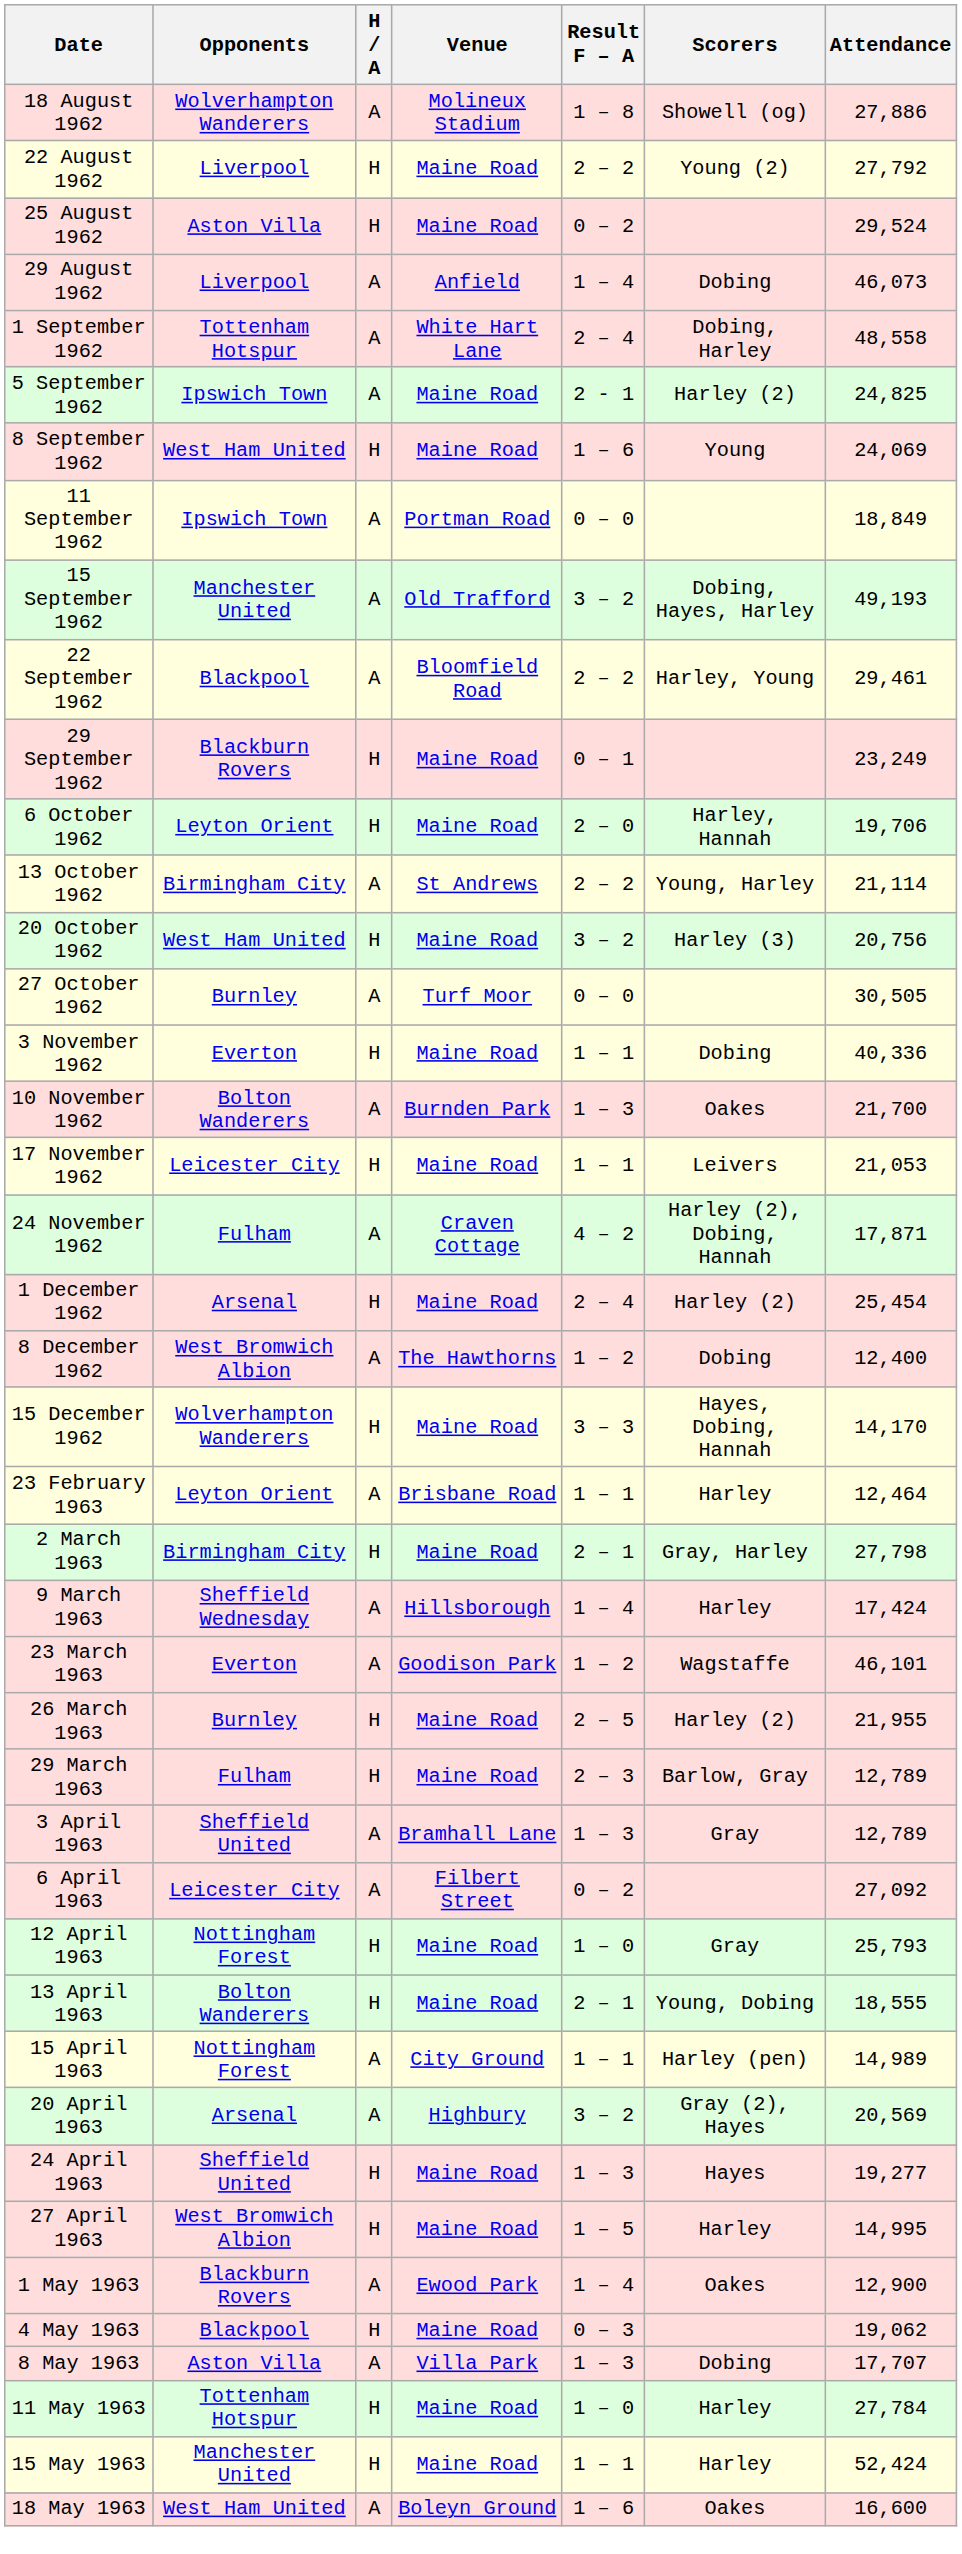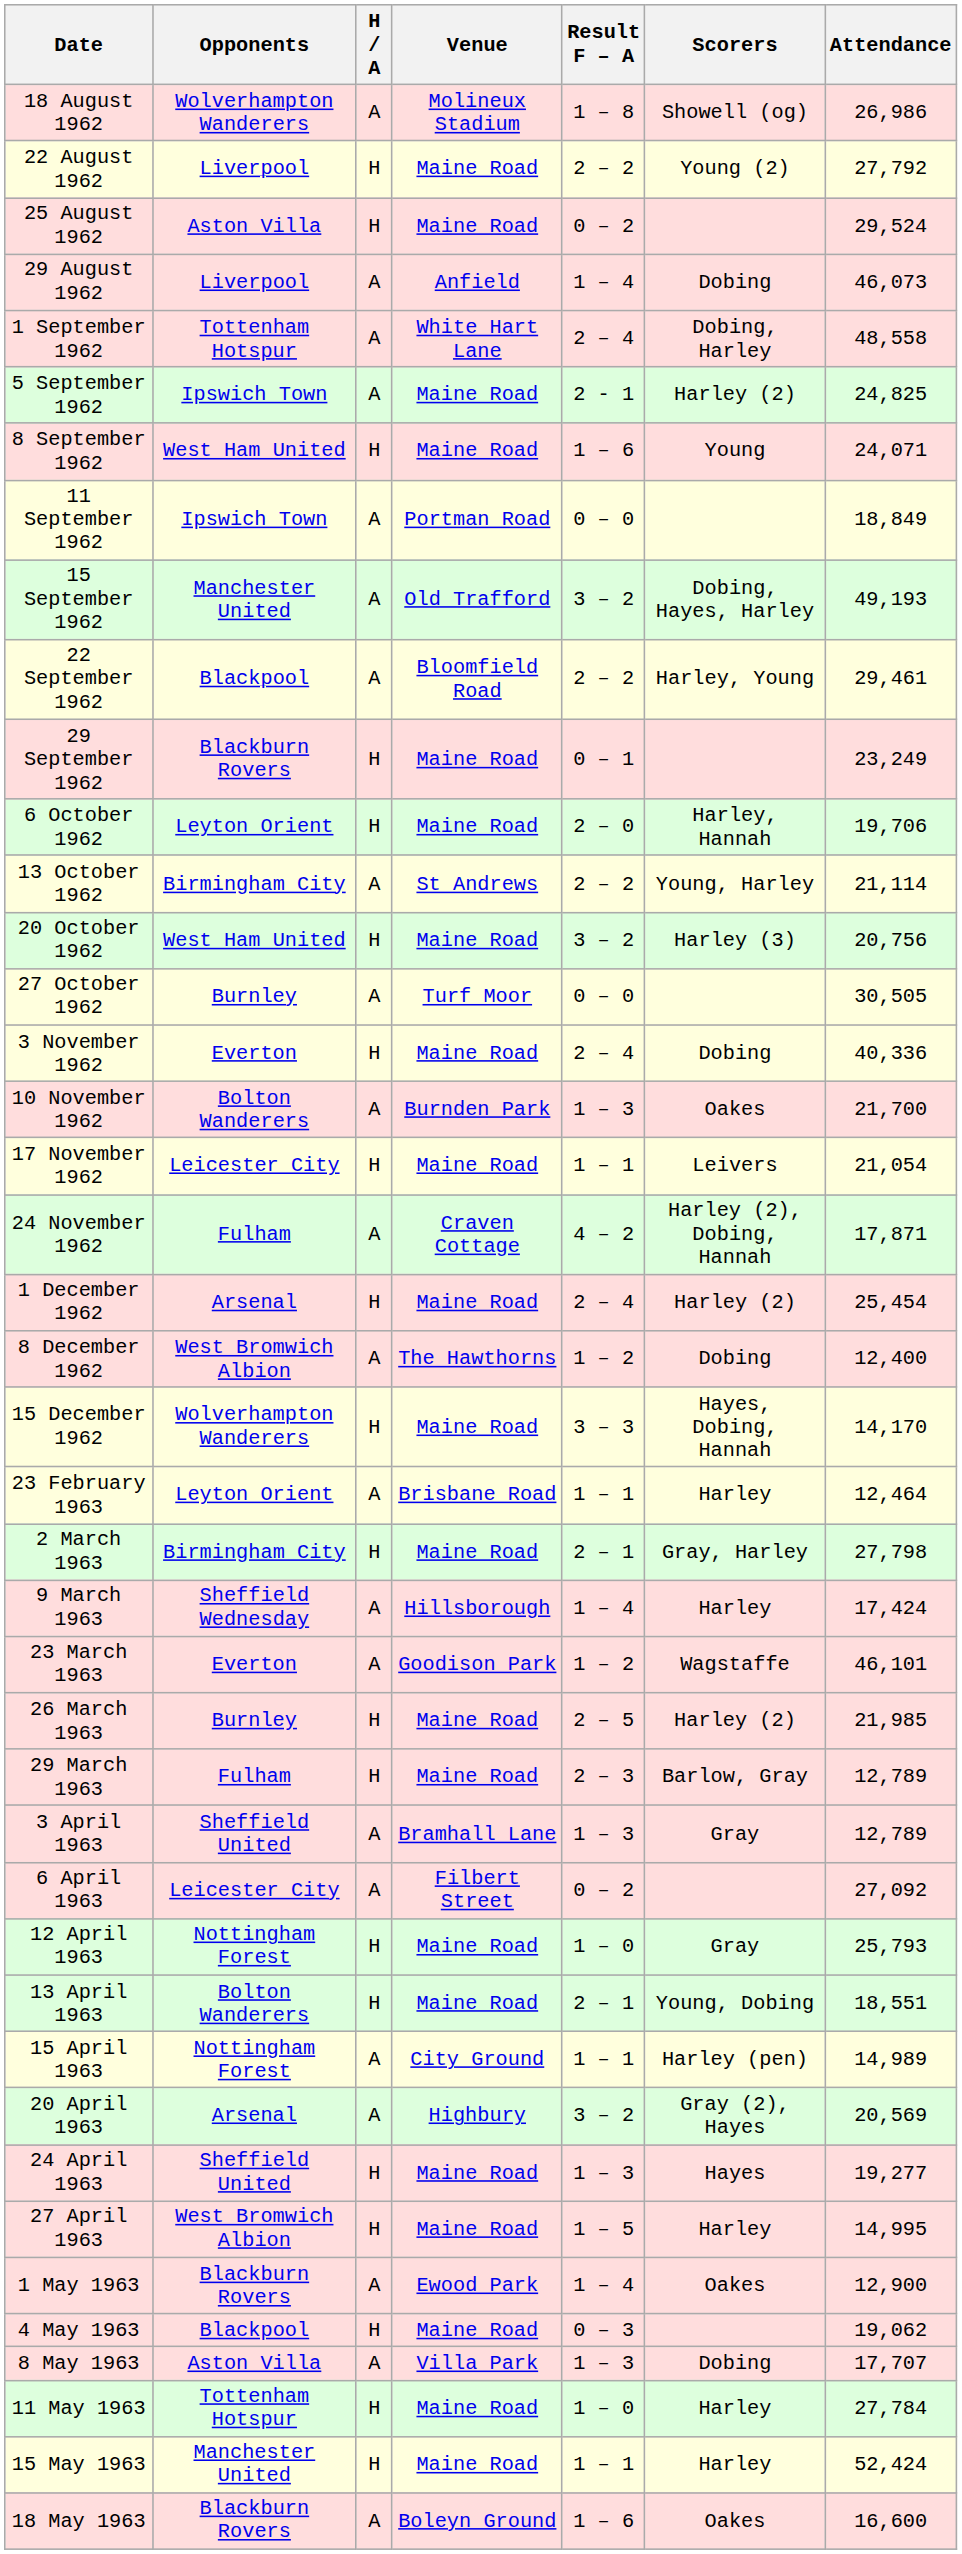 <table class="wikitable" style="text-align:center">
 <tr>
 <th>Date</th>
 <th>Opponents</th>
 <th>H / A</th>
 <th>Venue</th>
 <th>Result<br>F – A</th>
 <th>Scorers</th>
 <th>Attendance</th>
 </tr>
 <tr bgcolor="#ffdddd">
 <td>18 August 1962</td>
 <td><a href='#'>Wolverhampton Wanderers</a></td>
 <td>A</td>
 <td><a href='#'>Molineux Stadium</a></td>
 <td>1 – 8</td>
 <td>Showell (og)</td>
-<td>27,886</td>
+<td>26,986</td>
 </tr>
 <tr bgcolor="#ffffdd">
 <td>22 August 1962</td>
 <td><a href='#'>Liverpool</a></td>
 <td>H</td>
 <td><a href='#'>Maine Road</a></td>
 <td>2 – 2</td>
 <td>Young (2)</td>
 <td>27,792</td>
 </tr>
 <tr bgcolor="#ffdddd">
 <td>25 August 1962</td>
 <td><a href='#'>Aston Villa</a></td>
 <td>H</td>
 <td><a href='#'>Maine Road</a></td>
 <td>0 – 2</td>
 <td></td>
 <td>29,524</td>
 </tr>
 <tr bgcolor="#ffdddd">
 <td>29 August 1962</td>
 <td><a href='#'>Liverpool</a></td>
 <td>A</td>
 <td><a href='#'>Anfield</a></td>
 <td>1 – 4</td>
 <td>Dobing</td>
 <td>46,073</td>
 </tr>
 <tr bgcolor="#ffdddd">
 <td>1 September 1962</td>
 <td><a href='#'>Tottenham Hotspur</a></td>
 <td>A</td>
 <td><a href='#'>White Hart Lane</a></td>
 <td>2 – 4</td>
 <td>Dobing, Harley</td>
 <td>48,558</td>
 </tr>
 <tr bgcolor="#ddffdd">
 <td>5 September 1962</td>
 <td><a href='#'>Ipswich Town</a></td>
 <td>A</td>
 <td><a href='#'>Maine Road</a></td>
 <td>2 - 1</td>
 <td>Harley (2)</td>
 <td>24,825</td>
 </tr>
 <tr bgcolor="#ffdddd">
 <td>8 September 1962</td>
 <td><a href='#'>West Ham United</a></td>
 <td>H</td>
 <td><a href='#'>Maine Road</a></td>
 <td>1 – 6</td>
 <td>Young</td>
-<td>24,069</td>
+<td>24,071</td>
 </tr>
 <tr bgcolor="#ffffdd">
 <td>11 September 1962</td>
 <td><a href='#'>Ipswich Town</a></td>
 <td>A</td>
 <td><a href='#'>Portman Road</a></td>
 <td>0 – 0</td>
 <td></td>
 <td>18,849</td>
 </tr>
 <tr bgcolor="#ddffdd">
 <td>15 September 1962</td>
 <td><a href='#'>Manchester United</a></td>
 <td>A</td>
 <td><a href='#'>Old Trafford</a></td>
 <td>3 – 2</td>
 <td>Dobing, Hayes, Harley</td>
 <td>49,193</td>
 </tr>
 <tr bgcolor="#ffffdd">
 <td>22 September 1962</td>
 <td><a href='#'>Blackpool</a></td>
 <td>A</td>
 <td><a href='#'>Bloomfield Road</a></td>
 <td>2 – 2</td>
 <td>Harley, Young</td>
 <td>29,461</td>
 </tr>
 <tr bgcolor="#ffdddd">
 <td>29 September 1962</td>
 <td><a href='#'>Blackburn Rovers</a></td>
 <td>H</td>
 <td><a href='#'>Maine Road</a></td>
 <td>0 – 1</td>
 <td></td>
 <td>23,249</td>
 </tr>
 <tr bgcolor="#ddffdd">
 <td>6 October 1962</td>
 <td><a href='#'>Leyton Orient</a></td>
 <td>H</td>
 <td><a href='#'>Maine Road</a></td>
 <td>2 – 0</td>
 <td>Harley, Hannah</td>
 <td>19,706</td>
 </tr>
 <tr bgcolor="#ffffdd">
 <td>13 October 1962</td>
 <td><a href='#'>Birmingham City</a></td>
 <td>A</td>
 <td><a href='#'>St Andrews</a></td>
 <td>2 – 2</td>
 <td>Young, Harley</td>
 <td>21,114</td>
 </tr>
 <tr bgcolor="#ddffdd">
 <td>20 October 1962</td>
 <td><a href='#'>West Ham United</a></td>
 <td>H</td>
 <td><a href='#'>Maine Road</a></td>
 <td>3 – 2</td>
 <td>Harley (3)</td>
 <td>20,756</td>
 </tr>
 <tr bgcolor="#ffffdd">
 <td>27 October 1962</td>
 <td><a href='#'>Burnley</a></td>
 <td>A</td>
 <td><a href='#'>Turf Moor</a></td>
 <td>0 – 0</td>
 <td></td>
 <td>30,505</td>
 </tr>
 <tr bgcolor="#ffffdd">
 <td>3 November 1962</td>
 <td><a href='#'>Everton</a></td>
 <td>H</td>
 <td><a href='#'>Maine Road</a></td>
-<td>1 – 1</td>
+<td>2 – 4</td>
 <td>Dobing</td>
 <td>40,336</td>
 </tr>
 <tr bgcolor="#ffdddd">
 <td>10 November 1962</td>
 <td><a href='#'>Bolton Wanderers</a></td>
 <td>A</td>
 <td><a href='#'>Burnden Park</a></td>
 <td>1 – 3</td>
 <td>Oakes</td>
 <td>21,700</td>
 </tr>
 <tr bgcolor="#ffffdd">
 <td>17 November 1962</td>
 <td><a href='#'>Leicester City</a></td>
 <td>H</td>
 <td><a href='#'>Maine Road</a></td>
 <td>1 – 1</td>
 <td>Leivers</td>
-<td>21,053</td>
+<td>21,054</td>
 </tr>
 <tr bgcolor="#ddffdd">
 <td>24 November 1962</td>
 <td><a href='#'>Fulham</a></td>
 <td>A</td>
 <td><a href='#'>Craven Cottage</a></td>
 <td>4 – 2</td>
 <td>Harley (2), Dobing, Hannah</td>
 <td>17,871</td>
 </tr>
 <tr bgcolor="#ffdddd">
 <td>1 December 1962</td>
 <td><a href='#'>Arsenal</a></td>
 <td>H</td>
 <td><a href='#'>Maine Road</a></td>
 <td>2 – 4</td>
 <td>Harley (2)</td>
 <td>25,454</td>
 </tr>
 <tr bgcolor="#ffdddd">
 <td>8 December 1962</td>
 <td><a href='#'>West Bromwich Albion</a></td>
 <td>A</td>
 <td><a href='#'>The Hawthorns</a></td>
 <td>1 – 2</td>
 <td>Dobing</td>
 <td>12,400</td>
 </tr>
 <tr bgcolor="#ffffdd">
 <td>15 December 1962</td>
 <td><a href='#'>Wolverhampton Wanderers</a></td>
 <td>H</td>
 <td><a href='#'>Maine Road</a></td>
 <td>3 – 3</td>
 <td>Hayes, Dobing, Hannah</td>
 <td>14,170</td>
 </tr>
 <tr bgcolor="#ffffdd">
 <td>23 February 1963</td>
 <td><a href='#'>Leyton Orient</a></td>
 <td>A</td>
 <td><a href='#'>Brisbane Road</a></td>
 <td>1 – 1</td>
 <td>Harley</td>
 <td>12,464</td>
 </tr>
 <tr bgcolor="#ddffdd">
 <td>2 March 1963</td>
 <td><a href='#'>Birmingham City</a></td>
 <td>H</td>
 <td><a href='#'>Maine Road</a></td>
 <td>2 – 1</td>
 <td>Gray, Harley</td>
 <td>27,798</td>
 </tr>
 <tr bgcolor="#ffdddd">
 <td>9 March 1963</td>
 <td><a href='#'>Sheffield Wednesday</a></td>
 <td>A</td>
 <td><a href='#'>Hillsborough</a></td>
 <td>1 – 4</td>
 <td>Harley</td>
 <td>17,424</td>
 </tr>
 <tr bgcolor="#ffdddd">
 <td>23 March 1963</td>
 <td><a href='#'>Everton</a></td>
 <td>A</td>
 <td><a href='#'>Goodison Park</a></td>
 <td>1 – 2</td>
 <td>Wagstaffe</td>
 <td>46,101</td>
 </tr>
 <tr bgcolor="#ffdddd">
 <td>26 March 1963</td>
 <td><a href='#'>Burnley</a></td>
 <td>H</td>
 <td><a href='#'>Maine Road</a></td>
 <td>2 – 5</td>
 <td>Harley (2)</td>
-<td>21,955</td>
+<td>21,985</td>
 </tr>
 <tr bgcolor="#ffdddd">
 <td>29 March 1963</td>
 <td><a href='#'>Fulham</a></td>
 <td>H</td>
 <td><a href='#'>Maine Road</a></td>
 <td>2 – 3</td>
 <td>Barlow, Gray</td>
 <td>12,789</td>
 </tr>
 <tr bgcolor="#ffdddd">
 <td>3 April 1963</td>
 <td><a href='#'>Sheffield United</a></td>
 <td>A</td>
 <td><a href='#'>Bramhall Lane</a></td>
 <td>1 – 3</td>
 <td>Gray</td>
 <td>12,789</td>
 </tr>
 <tr bgcolor="#ffdddd">
 <td>6 April 1963</td>
 <td><a href='#'>Leicester City</a></td>
 <td>A</td>
 <td><a href='#'>Filbert Street</a></td>
 <td>0 – 2</td>
 <td></td>
 <td>27,092</td>
 </tr>
 <tr bgcolor="#ddffdd">
 <td>12 April 1963</td>
 <td><a href='#'>Nottingham Forest</a></td>
 <td>H</td>
 <td><a href='#'>Maine Road</a></td>
 <td>1 – 0</td>
 <td>Gray</td>
 <td>25,793</td>
 </tr>
 <tr bgcolor="#ddffdd">
 <td>13 April 1963</td>
 <td><a href='#'>Bolton Wanderers</a></td>
 <td>H</td>
 <td><a href='#'>Maine Road</a></td>
 <td>2 – 1</td>
 <td>Young, Dobing</td>
-<td>18,555</td>
+<td>18,551</td>
 </tr>
 <tr bgcolor="#ffffdd">
 <td>15 April 1963</td>
 <td><a href='#'>Nottingham Forest</a></td>
 <td>A</td>
 <td><a href='#'>City Ground</a></td>
 <td>1 – 1</td>
 <td>Harley (pen)</td>
 <td>14,989</td>
 </tr>
 <tr bgcolor="#ddffdd">
 <td>20 April 1963</td>
 <td><a href='#'>Arsenal</a></td>
 <td>A</td>
 <td><a href='#'>Highbury</a></td>
 <td>3 – 2</td>
 <td>Gray (2), Hayes</td>
 <td>20,569</td>
 </tr>
 <tr bgcolor="#ffdddd">
 <td>24 April 1963</td>
 <td><a href='#'>Sheffield United</a></td>
 <td>H</td>
 <td><a href='#'>Maine Road</a></td>
 <td>1 – 3</td>
 <td>Hayes</td>
 <td>19,277</td>
 </tr>
 <tr bgcolor="#ffdddd">
 <td>27 April 1963</td>
 <td><a href='#'>West Bromwich Albion</a></td>
 <td>H</td>
 <td><a href='#'>Maine Road</a></td>
 <td>1 – 5</td>
 <td>Harley</td>
 <td>14,995</td>
 </tr>
 <tr bgcolor="#ffdddd">
 <td>1 May 1963</td>
 <td><a href='#'>Blackburn Rovers</a></td>
 <td>A</td>
 <td><a href='#'>Ewood Park</a></td>
 <td>1 – 4</td>
 <td>Oakes</td>
 <td>12,900</td>
 </tr>
 <tr bgcolor="#ffdddd">
 <td>4 May 1963</td>
 <td><a href='#'>Blackpool</a></td>
 <td>H</td>
 <td><a href='#'>Maine Road</a></td>
 <td>0 – 3</td>
 <td></td>
 <td>19,062</td>
 </tr>
 <tr bgcolor="#ffdddd">
 <td>8 May 1963</td>
 <td><a href='#'>Aston Villa</a></td>
 <td>A</td>
 <td><a href='#'>Villa Park</a></td>
 <td>1 – 3</td>
 <td>Dobing</td>
 <td>17,707</td>
 </tr>
 <tr bgcolor="#ddffdd">
 <td>11 May 1963</td>
 <td><a href='#'>Tottenham Hotspur</a></td>
 <td>H</td>
 <td><a href='#'>Maine Road</a></td>
 <td>1 – 0</td>
 <td>Harley</td>
 <td>27,784</td>
 </tr>
 <tr bgcolor="#ffffdd">
 <td>15 May 1963</td>
 <td><a href='#'>Manchester United</a></td>
 <td>H</td>
 <td><a href='#'>Maine Road</a></td>
 <td>1 – 1</td>
 <td>Harley</td>
 <td>52,424</td>
 </tr>
 <tr bgcolor="#ffdddd">
 <td>18 May 1963</td>
-<td><a href='#'>West Ham United</a></td>
+<td><a href='#'>Blackburn Rovers</a></td>
 <td>A</td>
 <td><a href='#'>Boleyn Ground</a></td>
 <td>1 – 6</td>
 <td>Oakes</td>
 <td>16,600</td>
 </tr>
 </table>
